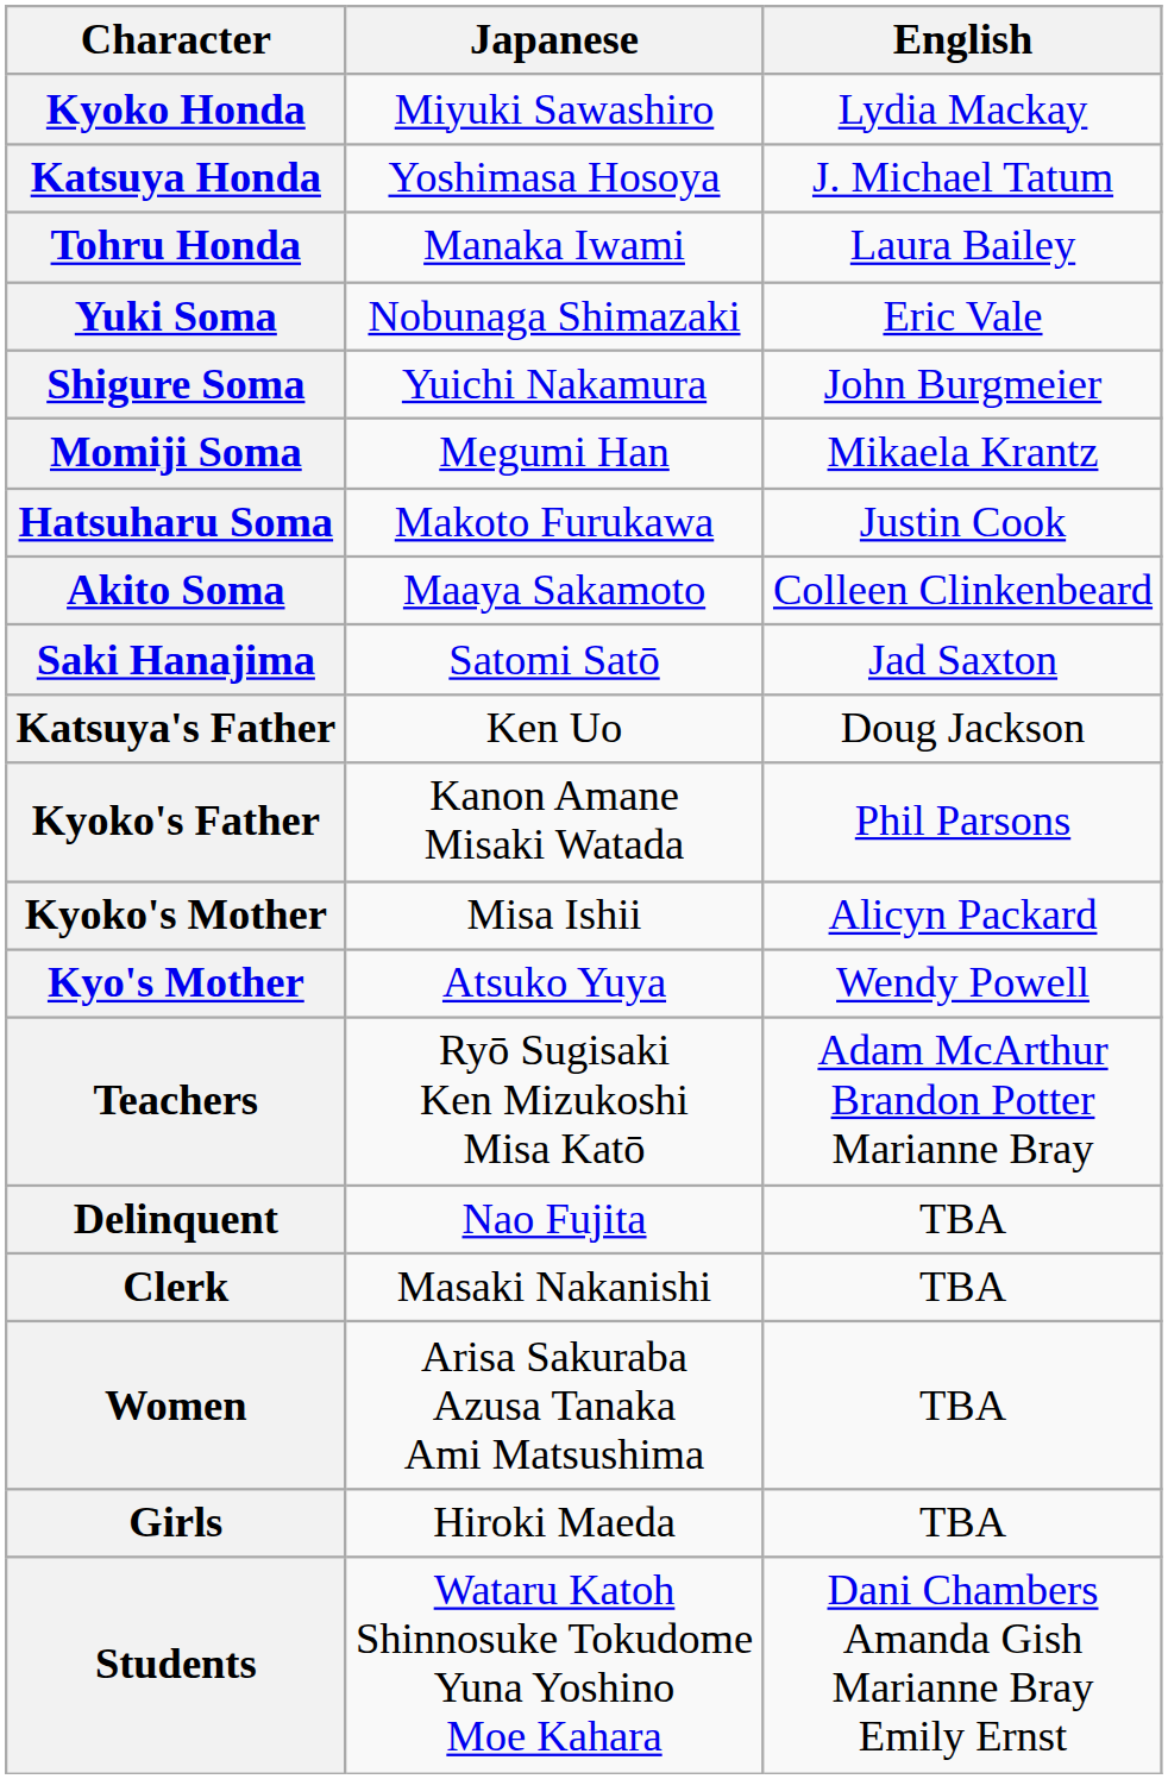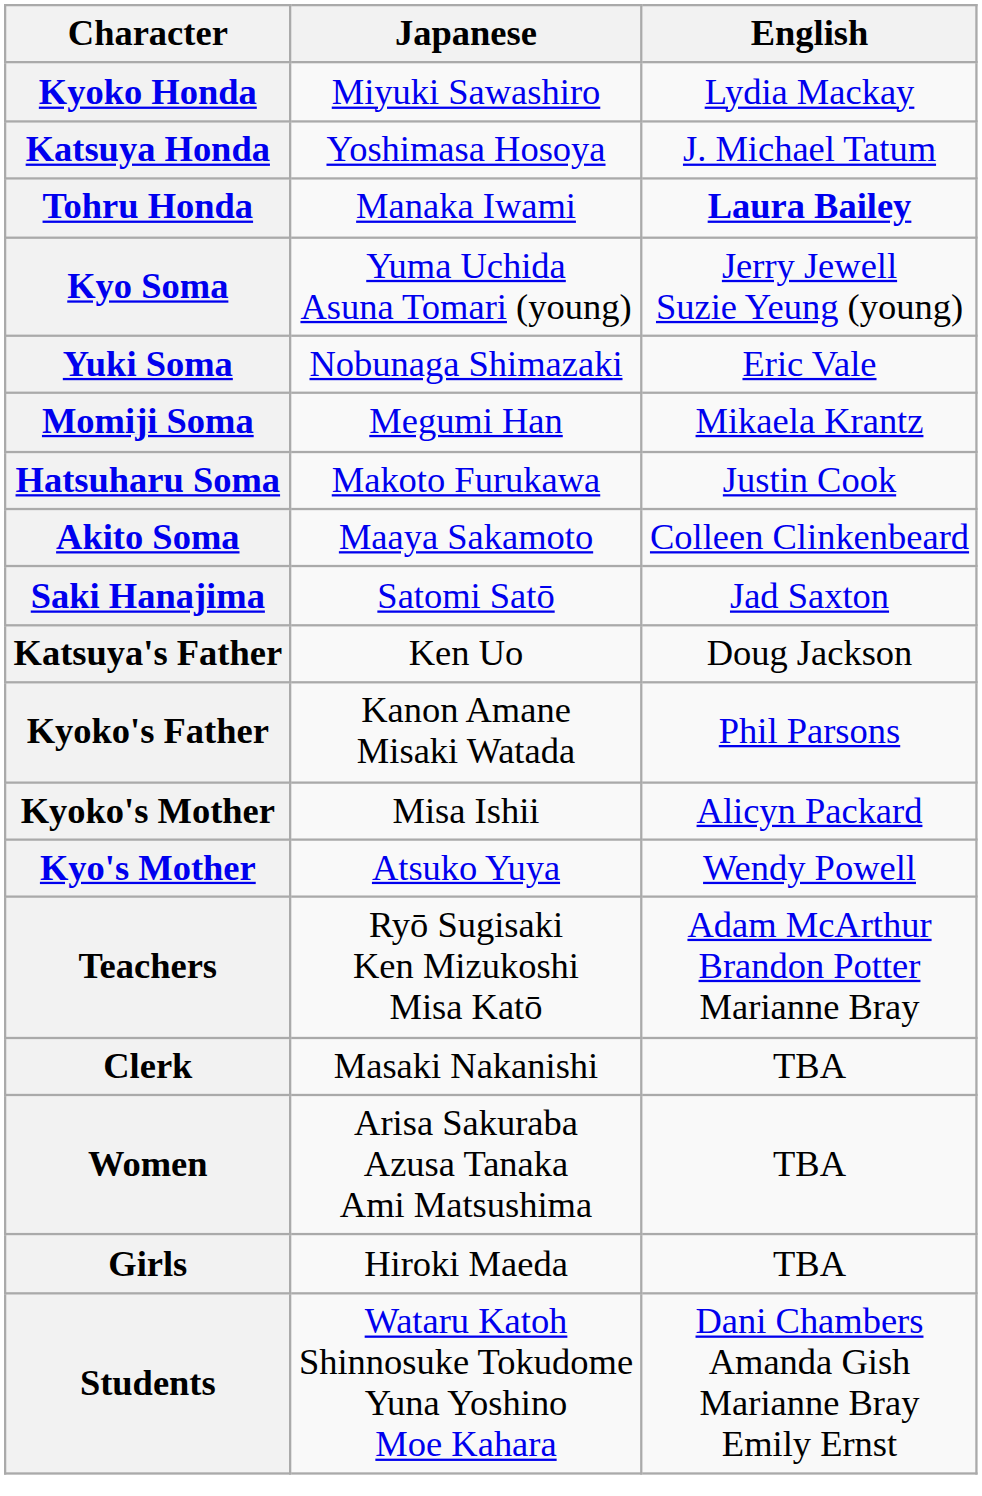 <table class="wikitable" style="text-align:center;">
 <tr>
 <th>Character</th>
 <th>Japanese</th>
 <th>English</th>
 </tr>
 <tr>
 <th><a href='#'>Kyoko Honda</a></th>
 <td><a href='#'>Miyuki Sawashiro</a></td>
 <td><a href='#'>Lydia Mackay</a></td>
 </tr>
 <tr>
 <th><a href='#'>Katsuya Honda</a></th>
 <td><a href='#'>Yoshimasa Hosoya</a></td>
 <td><a href='#'>J. Michael Tatum</a></td>
 </tr>
 <tr>
 <th><a href='#'>Tohru Honda</a></th>
 <td><a href='#'>Manaka Iwami</a></td>
-<td><a href='#'>Laura Bailey</a></td>
+<td><strong><a href='#'>Laura Bailey</a></strong></td>
+</tr>
+<tr>
+<th><a href='#'>Kyo Soma</a></th>
+<td><a href='#'>Yuma Uchida</a><br><a href='#'>Asuna Tomari</a> (young)</td>
+<td><a href='#'>Jerry Jewell</a><br><a href='#'>Suzie Yeung</a> (young)</td>
 </tr>
 <tr>
 <th><a href='#'>Yuki Soma</a></th>
 <td><a href='#'>Nobunaga Shimazaki</a></td>
 <td><a href='#'>Eric Vale</a></td>
-</tr>
-<tr>
-<th><a href='#'>Shigure Soma</a></th>
-<td><a href='#'>Yuichi Nakamura</a></td>
-<td><a href='#'>John Burgmeier</a></td>
 </tr>
 <tr>
 <th><a href='#'>Momiji Soma</a></th>
 <td><a href='#'>Megumi Han</a></td>
 <td><a href='#'>Mikaela Krantz</a></td>
 </tr>
 <tr>
 <th><a href='#'>Hatsuharu Soma</a></th>
 <td><a href='#'>Makoto Furukawa</a></td>
 <td><a href='#'>Justin Cook</a></td>
 </tr>
 <tr>
 <th><a href='#'>Akito Soma</a></th>
 <td><a href='#'>Maaya Sakamoto</a></td>
 <td><a href='#'>Colleen Clinkenbeard</a></td>
 </tr>
 <tr>
 <th><a href='#'>Saki Hanajima</a></th>
 <td><a href='#'>Satomi Satō</a></td>
 <td><a href='#'>Jad Saxton</a></td>
 </tr>
 <tr>
 <th>Katsuya's Father</th>
 <td>Ken Uo</td>
 <td>Doug Jackson</td>
 </tr>
 <tr>
 <th>Kyoko's Father</th>
 <td>Kanon Amane<br>Misaki Watada</td>
 <td><a href='#'>Phil Parsons</a></td>
 </tr>
 <tr>
 <th>Kyoko's Mother</th>
 <td>Misa Ishii</td>
 <td><a href='#'>Alicyn Packard</a></td>
 </tr>
 <tr>
 <th><a href='#'>Kyo's Mother</a></th>
 <td><a href='#'>Atsuko Yuya</a></td>
 <td><a href='#'>Wendy Powell</a></td>
 </tr>
 <tr>
 <th>Teachers</th>
 <td>Ryō Sugisaki<br>Ken Mizukoshi<br>Misa Katō</td>
 <td><a href='#'>Adam McArthur</a><br><a href='#'>Brandon Potter</a><br>Marianne Bray</td>
 </tr>
 <tr>
-<th>Delinquent</th>
-<td><a href='#'>Nao Fujita</a></td>
-<td>TBA</td>
-</tr>
-<tr>
 <th>Clerk</th>
 <td>Masaki Nakanishi</td>
 <td>TBA</td>
 </tr>
 <tr>
 <th>Women</th>
 <td>Arisa Sakuraba<br>Azusa Tanaka<br>Ami Matsushima</td>
 <td>TBA</td>
 </tr>
 <tr>
 <th>Girls</th>
 <td>Hiroki Maeda</td>
 <td>TBA</td>
 </tr>
 <tr>
 <th>Students</th>
 <td><a href='#'>Wataru Katoh</a><br>Shinnosuke Tokudome<br>Yuna Yoshino<br><a href='#'>Moe Kahara</a></td>
 <td><a href='#'>Dani Chambers</a><br>Amanda Gish<br>Marianne Bray<br>Emily Ernst</td>
 </tr>
 </table>
